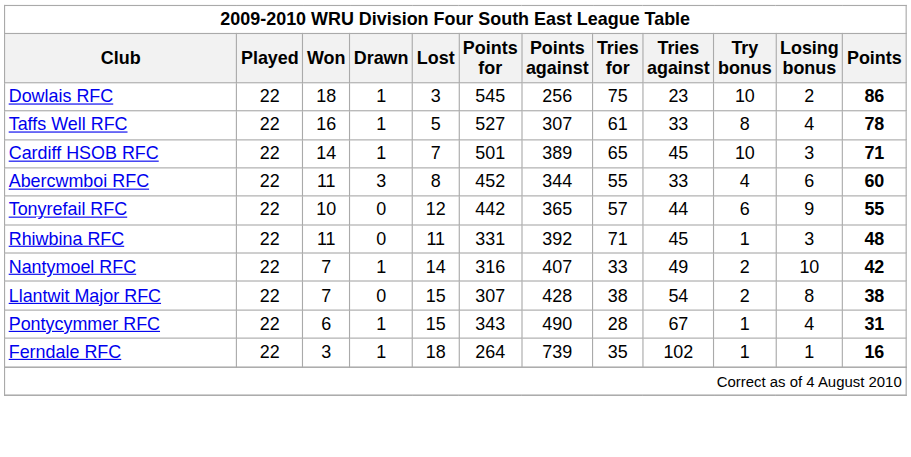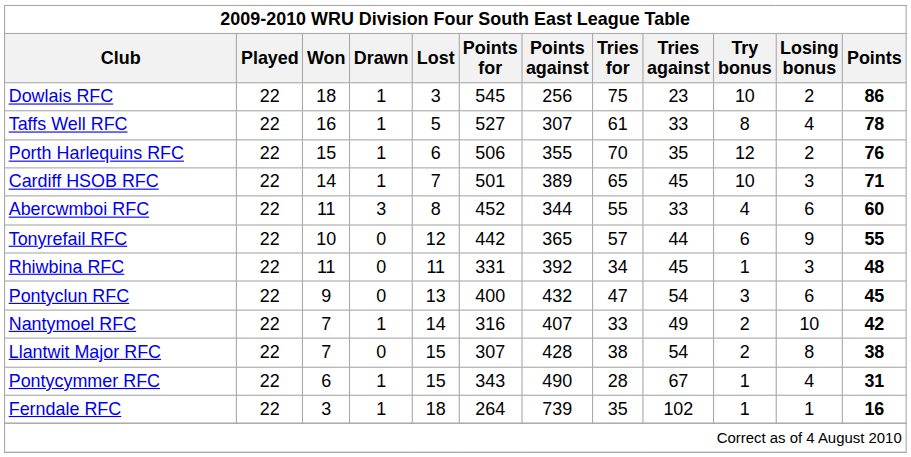 <table class="wikitable" style="float:left; margin-right:15px; text-align: center;">
 <tr>
 <td colspan="12" bgcolor="#FFFFFF" cellpadding="0" cellspacing="0"><strong>2009-2010 WRU Division Four South East League Table</strong></td>
 </tr>
 <tr>
 <th bgcolor="#efefef" width="200">Club</th>
 <th bgcolor="#efefef" width="20">Played</th>
 <th bgcolor="#efefef" width="20">Won</th>
 <th bgcolor="#efefef" width="20">Drawn</th>
 <th bgcolor="#efefef" width="20">Lost</th>
 <th bgcolor="#efefef" width="20">Points for</th>
 <th bgcolor="#efefef" width="20">Points against</th>
 <th bgcolor="#efefef" width="20">Tries for</th>
 <th bgcolor="#efefef" width="20">Tries against</th>
 <th bgcolor="#efefef" width="20">Try bonus</th>
 <th bgcolor="#efefef" width="20">Losing bonus</th>
 <th bgcolor="#efefef" width="20">Points</th>
 </tr>
 <tr bgcolor=#ffffff align=center>
 <td align=left><a href='#'>Dowlais RFC</a></td>
 <td>22</td>
 <td>18</td>
 <td>1</td>
 <td>3</td>
 <td>545</td>
 <td>256</td>
 <td>75</td>
 <td>23</td>
 <td>10</td>
 <td>2</td>
 <td><strong>86</strong></td>
 </tr>
 <tr bgcolor=#ffffff align=center>
 <td align=left><a href='#'>Taffs Well RFC</a></td>
 <td>22</td>
 <td>16</td>
 <td>1</td>
 <td>5</td>
 <td>527</td>
 <td>307</td>
 <td>61</td>
 <td>33</td>
 <td>8</td>
 <td>4</td>
 <td><strong>78</strong></td>
+</tr>
+<tr bgcolor=#ffffff align=center>
+<td align=left><a href='#'>Porth Harlequins RFC</a></td>
+<td>22</td>
+<td>15</td>
+<td>1</td>
+<td>6</td>
+<td>506</td>
+<td>355</td>
+<td>70</td>
+<td>35</td>
+<td>12</td>
+<td>2</td>
+<td><strong>76</strong></td>
 </tr>
 <tr bgcolor=#ffffff align=center>
 <td align=left><a href='#'>Cardiff HSOB RFC</a></td>
 <td>22</td>
 <td>14</td>
 <td>1</td>
 <td>7</td>
 <td>501</td>
 <td>389</td>
 <td>65</td>
 <td>45</td>
 <td>10</td>
 <td>3</td>
 <td><strong>71</strong></td>
 </tr>
 <tr bgcolor=#ffffff align=center>
 <td align=left><a href='#'>Abercwmboi RFC</a></td>
 <td>22</td>
 <td>11</td>
 <td>3</td>
 <td>8</td>
 <td>452</td>
 <td>344</td>
 <td>55</td>
 <td>33</td>
 <td>4</td>
 <td>6</td>
 <td><strong>60</strong></td>
 </tr>
 <tr bgcolor=#ffffff align=center>
 <td align=left><a href='#'>Tonyrefail RFC</a></td>
 <td>22</td>
 <td>10</td>
 <td>0</td>
 <td>12</td>
 <td>442</td>
 <td>365</td>
 <td>57</td>
 <td>44</td>
 <td>6</td>
 <td>9</td>
 <td><strong>55</strong></td>
 </tr>
 <tr bgcolor=#ffffff align=center>
 <td align=left><a href='#'>Rhiwbina RFC</a></td>
 <td>22</td>
 <td>11</td>
 <td>0</td>
 <td>11</td>
 <td>331</td>
 <td>392</td>
-<td>71</td>
+<td>34</td>
 <td>45</td>
 <td>1</td>
 <td>3</td>
 <td><strong>48</strong></td>
+</tr>
+<tr bgcolor=#ffffff align=center>
+<td align=left><a href='#'>Pontyclun RFC</a></td>
+<td>22</td>
+<td>9</td>
+<td>0</td>
+<td>13</td>
+<td>400</td>
+<td>432</td>
+<td>47</td>
+<td>54</td>
+<td>3</td>
+<td>6</td>
+<td><strong>45</strong></td>
 </tr>
 <tr bgcolor=#ffffff align=center>
 <td align=left><a href='#'>Nantymoel RFC</a></td>
 <td>22</td>
 <td>7</td>
 <td>1</td>
 <td>14</td>
 <td>316</td>
 <td>407</td>
 <td>33</td>
 <td>49</td>
 <td>2</td>
 <td>10</td>
 <td><strong>42</strong></td>
 </tr>
 <tr bgcolor=#ffffff align=center>
 <td align=left><a href='#'>Llantwit Major RFC</a></td>
 <td>22</td>
 <td>7</td>
 <td>0</td>
 <td>15</td>
 <td>307</td>
 <td>428</td>
 <td>38</td>
 <td>54</td>
 <td>2</td>
 <td>8</td>
 <td><strong>38</strong></td>
 </tr>
 <tr bgcolor=#ffffff align=center>
 <td align=left><a href='#'>Pontycymmer RFC</a></td>
 <td>22</td>
 <td>6</td>
 <td>1</td>
 <td>15</td>
 <td>343</td>
 <td>490</td>
 <td>28</td>
 <td>67</td>
 <td>1</td>
 <td>4</td>
 <td><strong>31</strong></td>
 </tr>
 <tr bgcolor=#ffffff align=center>
 <td align=left><a href='#'>Ferndale RFC</a></td>
 <td>22</td>
 <td>3</td>
 <td>1</td>
 <td>18</td>
 <td>264</td>
 <td>739</td>
 <td>35</td>
 <td>102</td>
 <td>1</td>
 <td>1</td>
 <td><strong>16</strong></td>
 </tr>
 <tr bgcolor=#ffffff align=center>
 </tr>
 <tr>
 <td colspan="12" align="right" bgcolor="#FFFFFF" cellpadding="0" cellspacing="0"><small>Correct as of 4 August 2010</small></td>
 </tr>
 <tr>
 </tr>
 </table>
